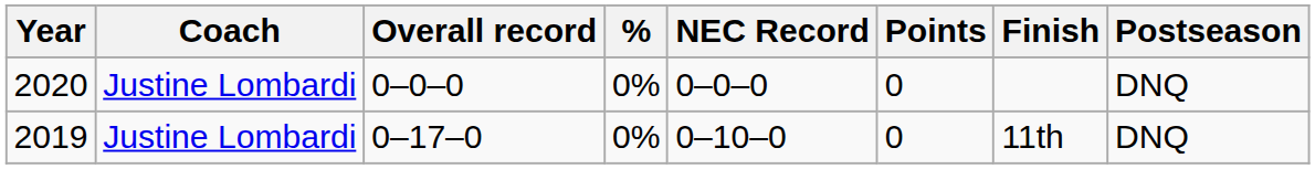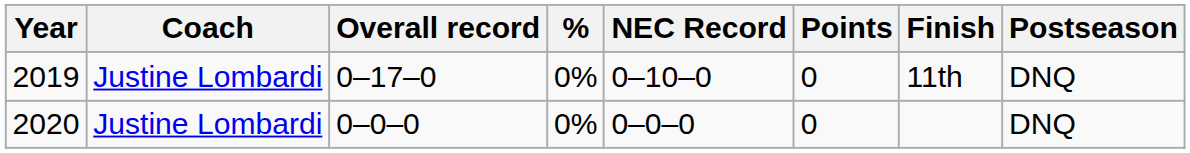 <table class="wikitable collapsible autocollapse"  style="margin: 1em auto 1em auto;">
 <tr>
 <th>Year</th>
 <th>Coach</th>
 <th>Overall record</th>
 <th>%</th>
 <th>NEC Record</th>
 <th>Points</th>
 <th>Finish</th>
 <th>Postseason</th>
 </tr>
 <tr>
+<td>2019</td>
+<td><a href='#'>Justine Lombardi</a></td>
+<td>0–17–0</td>
+<td>0%</td>
+<td>0–10–0</td>
+<td>0</td>
+<td>11th</td>
+<td>DNQ</td>
+</tr>
+<tr>
 <td>2020</td>
 <td><a href='#'>Justine Lombardi</a></td>
 <td>0–0–0</td>
 <td>0%</td>
 <td>0–0–0</td>
 <td>0</td>
 <td></td>
 <td>DNQ</td>
 </tr>
-<tr>
-<td>2019</td>
-<td><a href='#'>Justine Lombardi</a></td>
-<td>0–17–0</td>
-<td>0%</td>
-<td>0–10–0</td>
-<td>0</td>
-<td>11th</td>
-<td>DNQ</td>
-</tr>
 </table>
